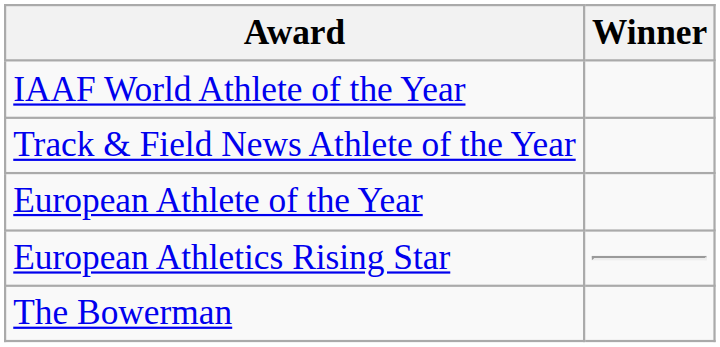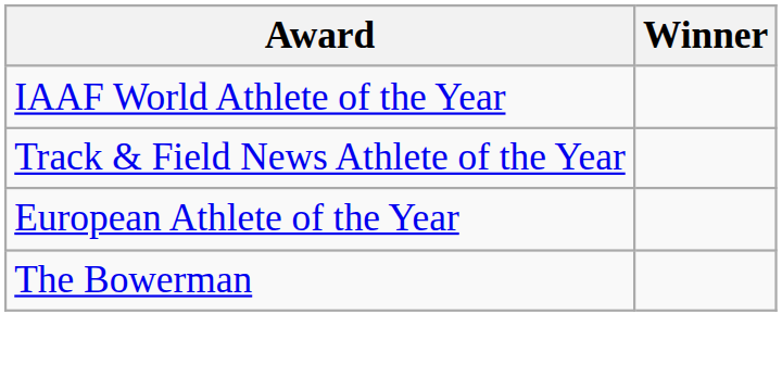 <table class="wikitable sortable" style="text-align: left;">
 <tr>
 <th>Award</th>
 <th>Winner</th>
 </tr>
 <tr>
 <td><a href='#'>IAAF World Athlete of the Year</a></td>
 <td></td>
 </tr>
 <tr>
 <td><a href='#'>Track & Field News Athlete of the Year</a></td>
 <td></td>
 </tr>
 <tr>
 <td><a href='#'>European Athlete of the Year</a></td>
 <td></td>
 </tr>
 <tr>
-<td><a href='#'>European Athletics Rising Star</a></td>
-<td><hr></td>
-</tr>
-<tr>
 <td><a href='#'>The Bowerman</a></td>
 <td></td>
 </tr>
 </table>
